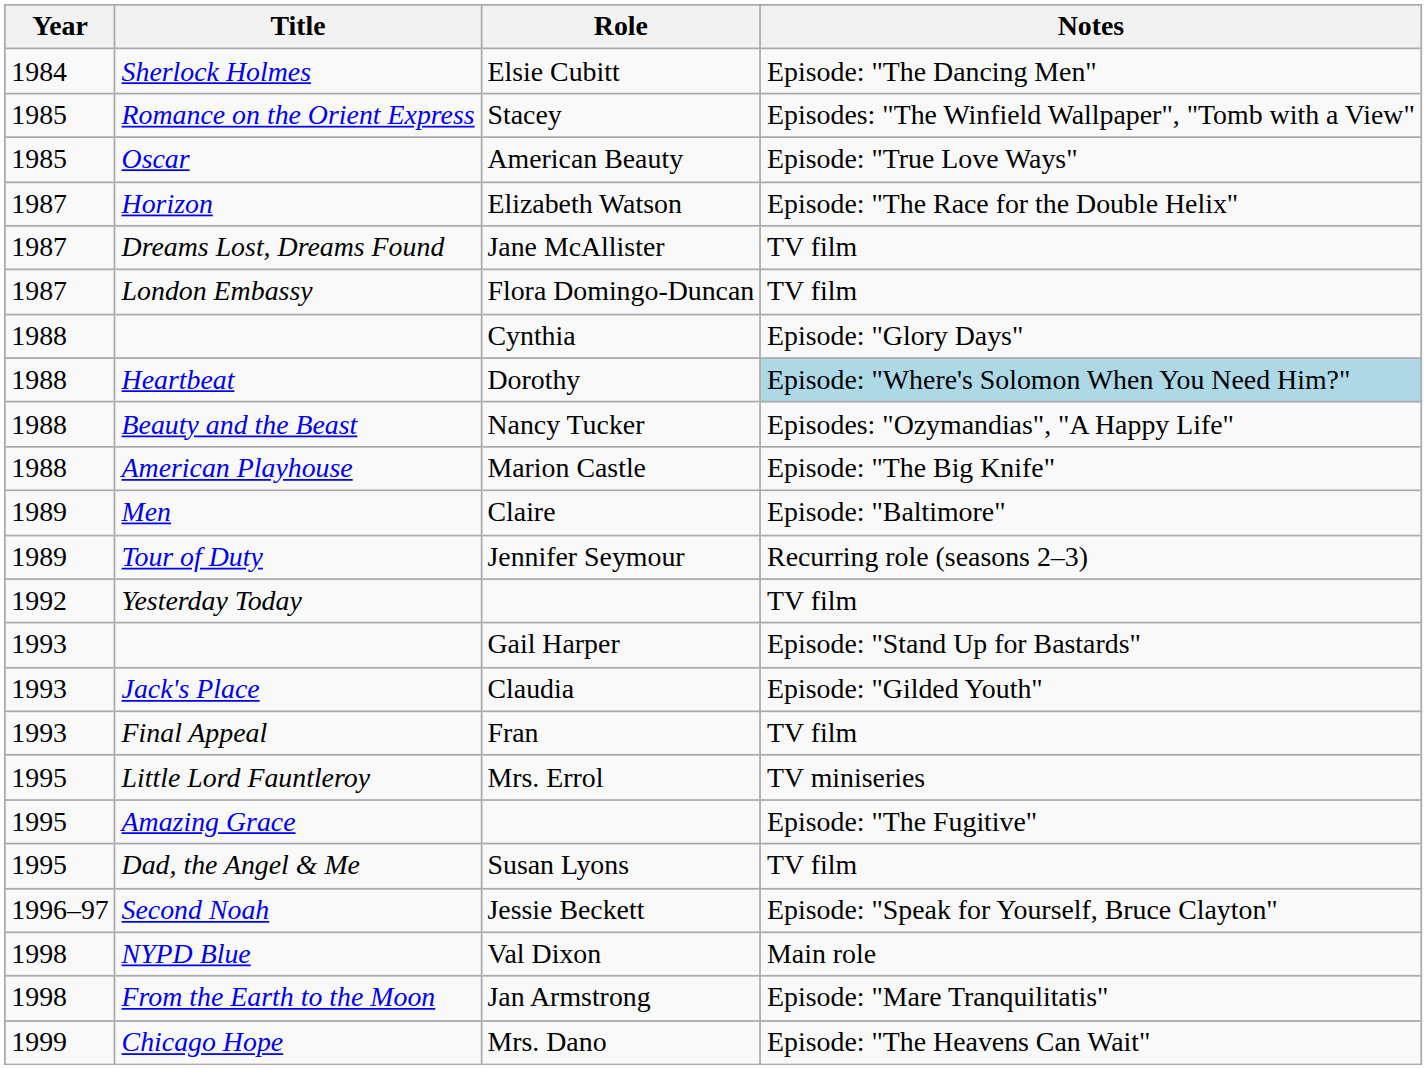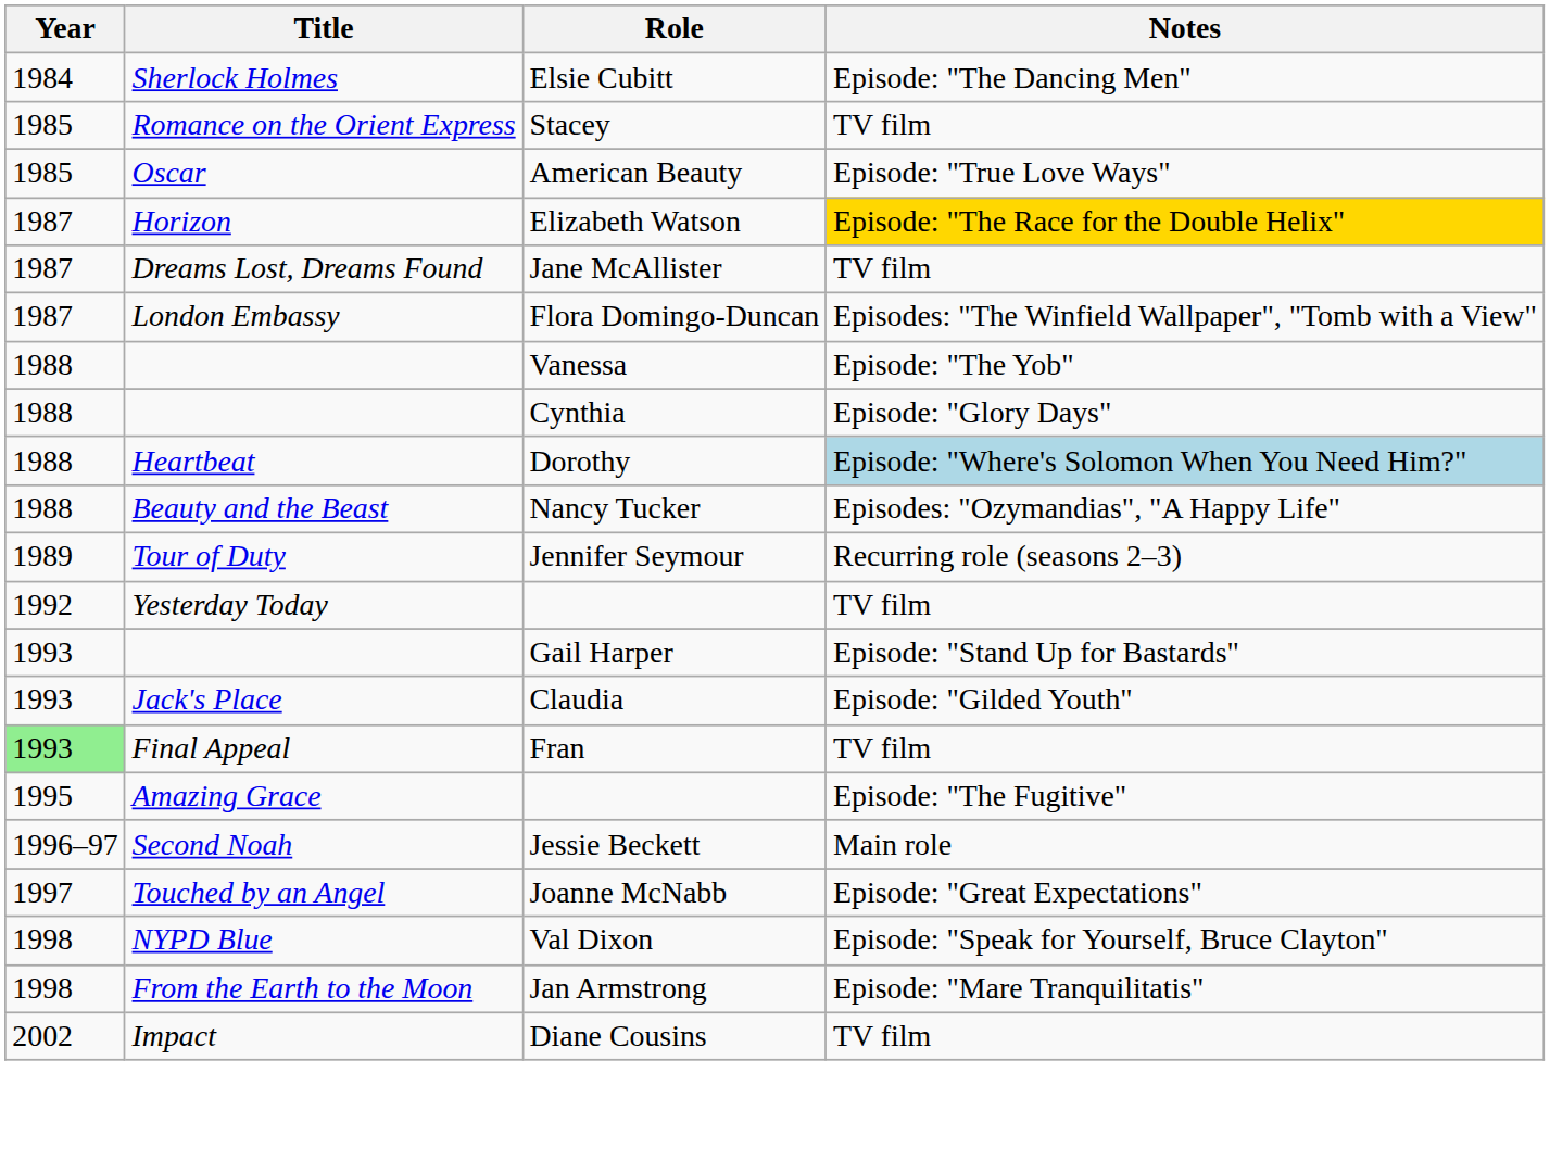 <table class="wikitable">
 <tr>
 <th>Year</th>
 <th>Title</th>
 <th>Role</th>
 <th>Notes</th>
 </tr>
 <tr>
 <td>1984</td>
 <td><em><a href='#'>Sherlock Holmes</a></em></td>
 <td>Elsie Cubitt</td>
 <td>Episode: "The Dancing Men"</td>
 </tr>
 <tr>
 <td>1985</td>
 <td><em><a href='#'>Romance on the Orient Express</a></em></td>
 <td>Stacey</td>
-<td>Episodes: "The Winfield Wallpaper", "Tomb with a View"</td>
+<td>TV film</td>
 </tr>
 <tr>
 <td>1985</td>
 <td><em><a href='#'>Oscar</a></em></td>
 <td>American Beauty</td>
 <td>Episode: "True Love Ways"</td>
 </tr>
 <tr>
 <td>1987</td>
 <td><em><a href='#'>Horizon</a></em></td>
 <td>Elizabeth Watson</td>
-<td>Episode: "The Race for the Double Helix"</td>
+<td style="background: gold;">Episode: "The Race for the Double Helix"</td>
 </tr>
 <tr>
 <td>1987</td>
 <td><em>Dreams Lost, Dreams Found</em></td>
 <td>Jane McAllister</td>
 <td>TV film</td>
 </tr>
 <tr>
 <td>1987</td>
 <td><em>London Embassy</em></td>
 <td>Flora Domingo-Duncan</td>
-<td>TV film</td>
+<td>Episodes: "The Winfield Wallpaper", "Tomb with a View"</td>
+</tr>
+<tr>
+<td>1988</td>
+<td><em></em></td>
+<td>Vanessa</td>
+<td>Episode: "The Yob"</td>
 </tr>
 <tr>
 <td>1988</td>
 <td><em></em></td>
 <td>Cynthia</td>
 <td>Episode: "Glory Days"</td>
 </tr>
 <tr>
 <td>1988</td>
 <td><em><a href='#'>Heartbeat</a></em></td>
 <td>Dorothy</td>
 <td style="background: lightblue;">Episode: "Where's Solomon When You Need Him?"</td>
 </tr>
 <tr>
 <td>1988</td>
 <td><em><a href='#'>Beauty and the Beast</a></em></td>
 <td>Nancy Tucker</td>
 <td>Episodes: "Ozymandias", "A Happy Life"</td>
-</tr>
-<tr>
-<td>1988</td>
-<td><em><a href='#'>American Playhouse</a></em></td>
-<td>Marion Castle</td>
-<td>Episode: "The Big Knife"</td>
-</tr>
-<tr>
-<td>1989</td>
-<td><em><a href='#'>Men</a></em></td>
-<td>Claire</td>
-<td>Episode: "Baltimore"</td>
 </tr>
 <tr>
 <td>1989</td>
 <td><em><a href='#'>Tour of Duty</a></em></td>
 <td>Jennifer Seymour</td>
 <td>Recurring role (seasons 2–3)</td>
 </tr>
 <tr>
 <td>1992</td>
 <td><em>Yesterday Today</em></td>
 <td></td>
 <td>TV film</td>
 </tr>
 <tr>
 <td>1993</td>
 <td><em></em></td>
 <td>Gail Harper</td>
 <td>Episode: "Stand Up for Bastards"</td>
 </tr>
 <tr>
 <td>1993</td>
 <td><em><a href='#'>Jack's Place</a></em></td>
 <td>Claudia</td>
 <td>Episode: "Gilded Youth"</td>
 </tr>
 <tr>
-<td>1993</td>
+<td style="background: lightgreen;">1993</td>
 <td><em>Final Appeal</em></td>
 <td>Fran</td>
 <td>TV film</td>
-</tr>
-<tr>
-<td>1995</td>
-<td><em>Little Lord Fauntleroy</em></td>
-<td>Mrs. Errol</td>
-<td>TV miniseries</td>
 </tr>
 <tr>
 <td>1995</td>
 <td><em><a href='#'>Amazing Grace</a></em></td>
 <td></td>
 <td>Episode: "The Fugitive"</td>
 </tr>
 <tr>
-<td>1995</td>
-<td><em>Dad, the Angel & Me</em></td>
-<td>Susan Lyons</td>
-<td>TV film</td>
-</tr>
-<tr>
 <td>1996–97</td>
 <td><em><a href='#'>Second Noah</a></em></td>
 <td>Jessie Beckett</td>
-<td>Episode: "Speak for Yourself, Bruce Clayton"</td>
+<td>Main role</td>
+</tr>
+<tr>
+<td>1997</td>
+<td><em><a href='#'>Touched by an Angel</a></em></td>
+<td>Joanne McNabb</td>
+<td>Episode: "Great Expectations"</td>
 </tr>
 <tr>
 <td>1998</td>
 <td><em><a href='#'>NYPD Blue</a></em></td>
 <td>Val Dixon</td>
-<td>Main role</td>
+<td>Episode: "Speak for Yourself, Bruce Clayton"</td>
 </tr>
 <tr>
 <td>1998</td>
 <td><em><a href='#'>From the Earth to the Moon</a></em></td>
 <td>Jan Armstrong</td>
 <td>Episode: "Mare Tranquilitatis"</td>
 </tr>
 <tr>
-<td>1999</td>
-<td><em><a href='#'>Chicago Hope</a></em></td>
-<td>Mrs. Dano</td>
-<td>Episode: "The Heavens Can Wait"</td>
+<td>2002</td>
+<td><em>Impact</em></td>
+<td>Diane Cousins</td>
+<td>TV film</td>
 </tr>
 </table>
